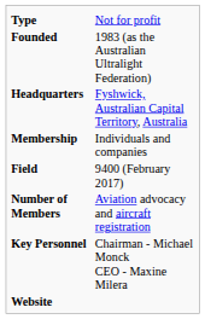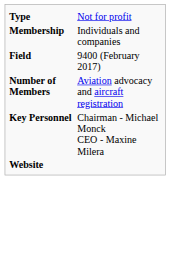 <table class="infobox" style="width:16em;">
 <tr>
 <td colspan=2 style="text-align:left; font-size:smaller;"></td>
 </tr>
 <tr>
 <td><strong>Type</strong></td>
 <td><a href='#'>Not for profit</a></td>
-</tr>
-<tr>
-<td><strong>Founded</strong></td>
-<td>1983 (as the Australian Ultralight Federation)</td>
-</tr>
-<tr>
-<td><strong>Headquarters</strong></td>
-<td><a href='#'>Fyshwick, Australian Capital Territory</a>, <a href='#'>Australia</a></td>
 </tr>
 <tr>
 <td><strong>Membership</strong></td>
 <td>Individuals and companies</td>
 </tr>
 <tr>
 <td><strong>Field</strong></td>
 <td>9400 (February 2017)</td>
 </tr>
 <tr>
 <td><strong>Number of Members</strong></td>
 <td><a href='#'>Aviation</a> advocacy and <a href='#'>aircraft registration</a></td>
 </tr>
 <tr>
 <td><strong>Key Personnel</strong></td>
 <td>Chairman - Michael Monck<br>CEO - Maxine Milera</td>
 </tr>
 <tr>
 <td><strong>Website</strong></td>
 <td></td>
 </tr>
 </table>
